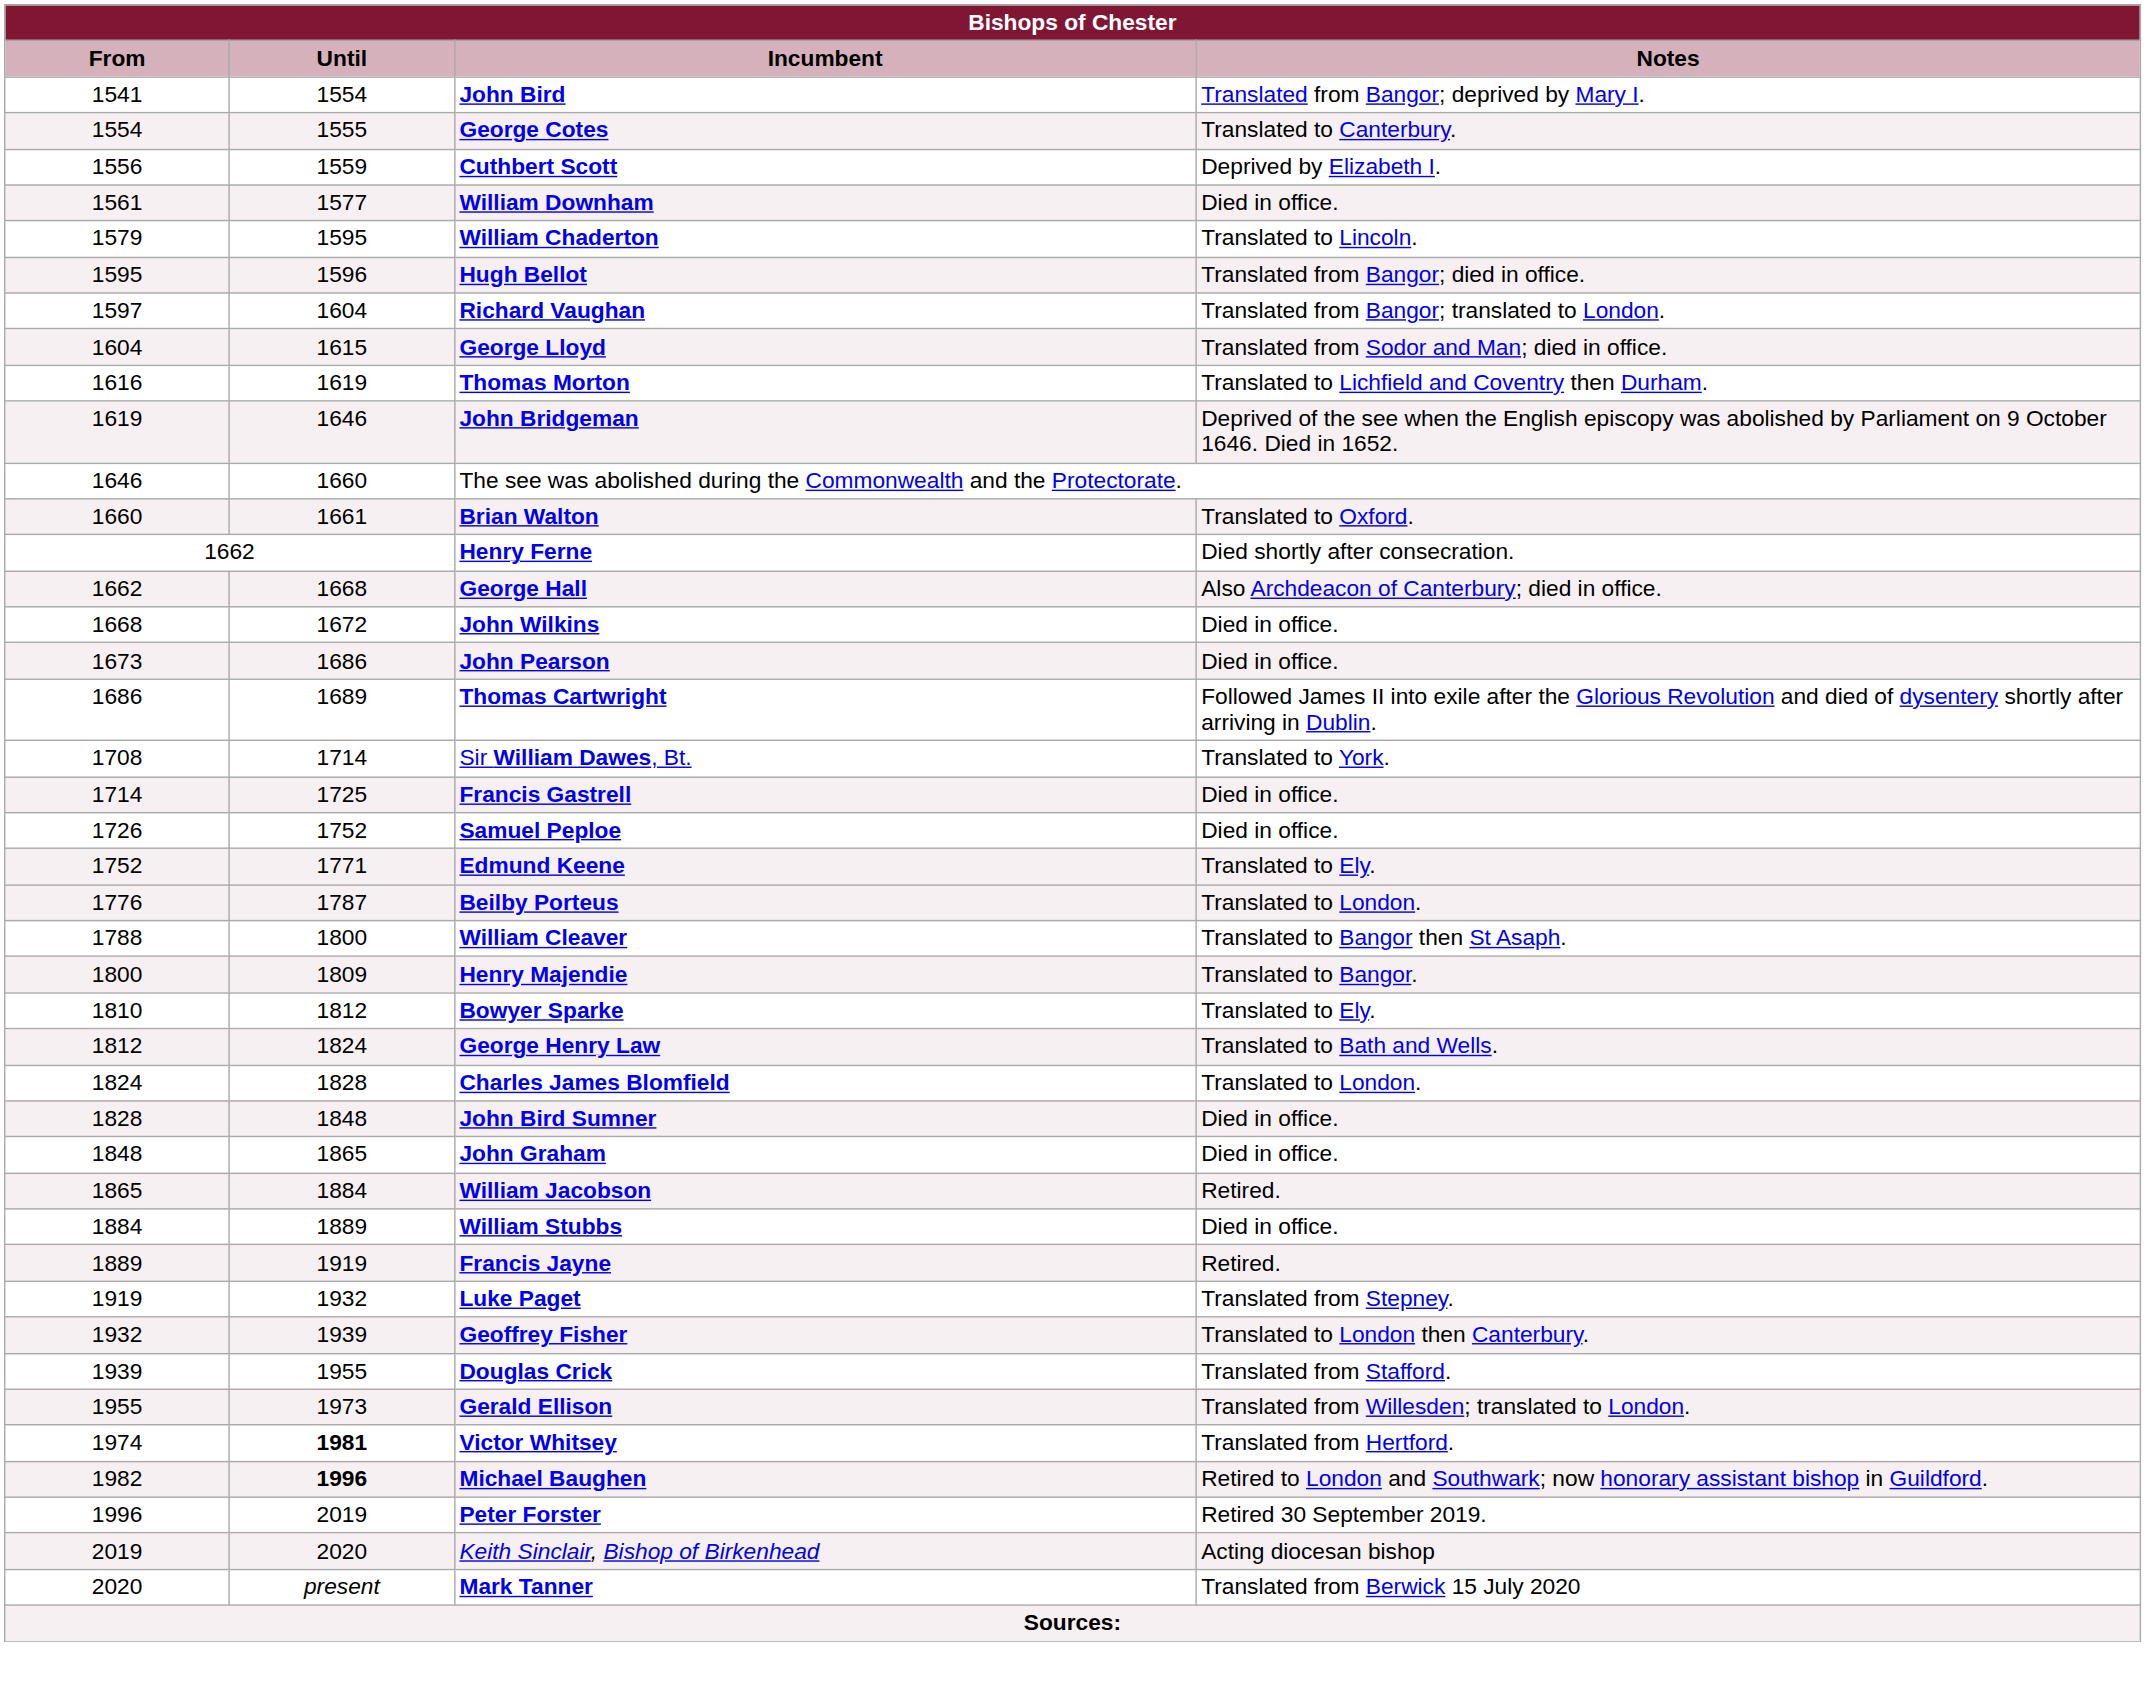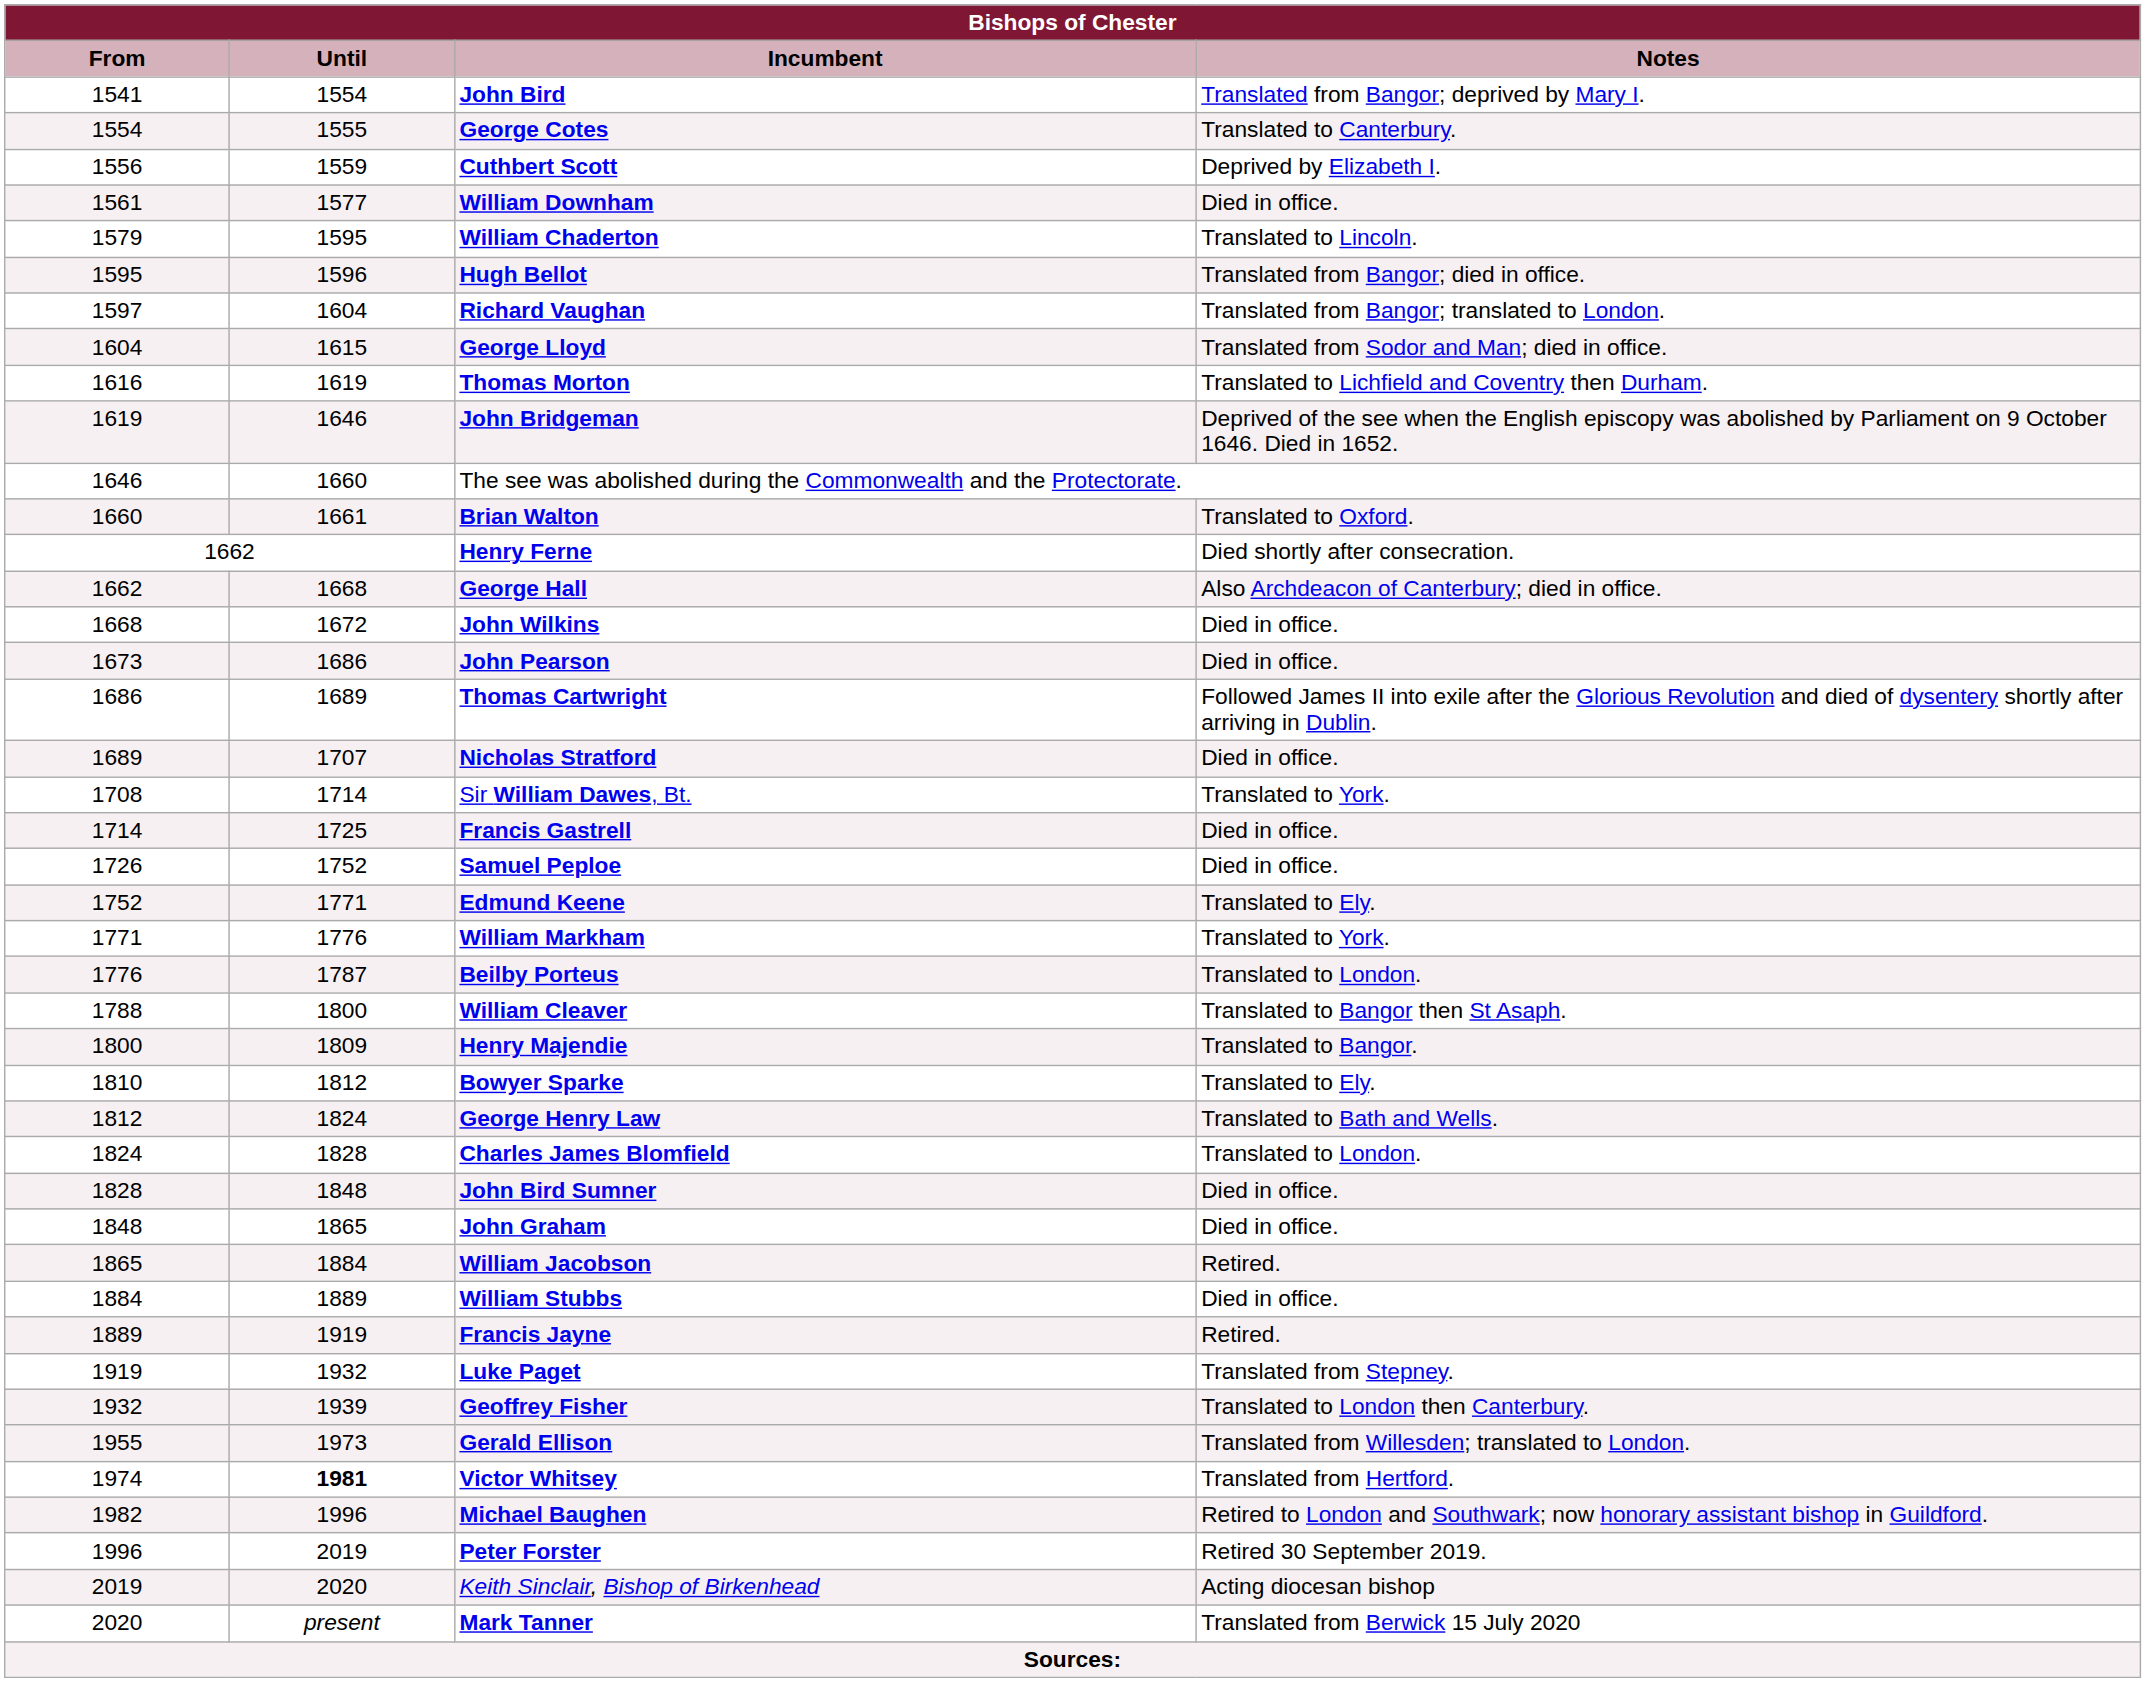 <table class="wikitable" style="width:95%;" border="1" cellpadding="2">
 <tr>
 <th colspan="4" style="background-color: #7F1734; color: white;">Bishops of Chester</th>
 </tr>
 <tr align=center>
 <th style="background-color: #D4B1BB; width: 10%;">From</th>
 <th style="background-color: #D4B1BB; width: 10%;">Until</th>
 <th style="background-color: #D4B1BB; width: 33%;">Incumbent</th>
 <th style="background-color: #D4B1BB; width: 42%;">Notes</th>
 </tr>
 <tr valign="top" style="background-color: white;">
 <td style="text-align: center;">1541</td>
 <td style="text-align: center;">1554</td>
 <td> <strong><a href='#'>John Bird</a></strong></td>
 <td><a href='#'>Translated</a> from <a href='#'>Bangor</a>; deprived by <a href='#'>Mary I</a>.</td>
 </tr>
 <tr valign="top" style="background-color: #F7F0F2;">
 <td style="text-align: center;">1554</td>
 <td style="text-align: center;">1555</td>
 <td> <strong><a href='#'>George Cotes</a></strong></td>
 <td>Translated to <a href='#'>Canterbury</a>.</td>
 </tr>
 <tr valign="top" style="background-color: white;">
 <td style="text-align: center;">1556</td>
 <td style="text-align: center;">1559</td>
 <td> <strong><a href='#'>Cuthbert Scott</a></strong></td>
 <td>Deprived by <a href='#'>Elizabeth I</a>.</td>
 </tr>
 <tr valign="top" style="background-color: #F7F0F2;">
 <td style="text-align: center;">1561</td>
 <td style="text-align: center;">1577</td>
 <td> <strong><a href='#'>William Downham</a></strong></td>
 <td>Died in office.</td>
 </tr>
 <tr valign="top" style="background-color: white;">
 <td style="text-align: center;">1579</td>
 <td style="text-align: center;">1595</td>
 <td> <strong><a href='#'>William Chaderton</a></strong></td>
 <td>Translated to <a href='#'>Lincoln</a>.</td>
 </tr>
 <tr valign="top" style="background-color: #F7F0F2;">
 <td style="text-align: center;">1595</td>
 <td style="text-align: center;">1596</td>
 <td> <strong><a href='#'>Hugh Bellot</a></strong></td>
 <td>Translated from <a href='#'>Bangor</a>; died in office.</td>
 </tr>
 <tr valign="top" style="background-color: white;">
 <td style="text-align: center;">1597</td>
 <td style="text-align: center;">1604</td>
 <td> <strong><a href='#'>Richard Vaughan</a></strong></td>
 <td>Translated from <a href='#'>Bangor</a>; translated to <a href='#'>London</a>.</td>
 </tr>
 <tr valign="top" style="background-color: #F7F0F2;">
 <td style="text-align: center;">1604</td>
 <td style="text-align: center;">1615</td>
 <td> <strong><a href='#'>George Lloyd</a></strong></td>
 <td>Translated from <a href='#'>Sodor and Man</a>; died in office.</td>
 </tr>
 <tr valign="top" style="background-color: white;">
 <td style="text-align: center;">1616</td>
 <td style="text-align: center;">1619</td>
 <td> <strong><a href='#'>Thomas Morton</a></strong></td>
 <td>Translated to <a href='#'>Lichfield and Coventry</a> then <a href='#'>Durham</a>.</td>
 </tr>
 <tr valign="top" style="background-color: #F7F0F2;">
 <td style="text-align: center;">1619</td>
 <td style="text-align: center;">1646</td>
 <td> <strong><a href='#'>John Bridgeman</a></strong></td>
 <td>Deprived of the see when the English episcopy was abolished by Parliament on 9 October 1646. Died in 1652.</td>
 </tr>
 <tr valign="top" style="background-color: white;">
 <td style="text-align: center;">1646</td>
 <td style="text-align: center;">1660</td>
 <td colspan=2>The see was abolished during the <a href='#'>Commonwealth</a> and the <a href='#'>Protectorate</a>.</td>
 </tr>
 <tr valign="top" style="background-color: #F7F0F2;">
 <td style="text-align: center;">1660</td>
 <td style="text-align: center;">1661</td>
 <td> <strong><a href='#'>Brian Walton</a></strong></td>
 <td>Translated to <a href='#'>Oxford</a>.</td>
 </tr>
 <tr valign="top" style="background-color: white;">
 <td style="text-align: center;" colspan=2>1662</td>
 <td> <strong><a href='#'>Henry Ferne</a></strong></td>
 <td>Died shortly after consecration.</td>
 </tr>
 <tr valign="top" style="background-color: #F7F0F2;">
 <td style="text-align: center;">1662</td>
 <td style="text-align: center;">1668</td>
 <td> <strong><a href='#'>George Hall</a></strong></td>
 <td>Also <a href='#'>Archdeacon of Canterbury</a>; died in office.</td>
 </tr>
 <tr valign="top" style="background-color: white;">
 <td style="text-align: center;">1668</td>
 <td style="text-align: center;">1672</td>
 <td> <strong><a href='#'>John Wilkins</a></strong></td>
 <td>Died in office.</td>
 </tr>
 <tr valign="top" style="background-color: #F7F0F2;">
 <td style="text-align: center;">1673</td>
 <td style="text-align: center;">1686</td>
 <td> <strong><a href='#'>John Pearson</a></strong></td>
 <td>Died in office.</td>
 </tr>
 <tr valign="top" style="background-color: white;">
 <td style="text-align: center;">1686</td>
 <td style="text-align: center;">1689</td>
 <td> <strong><a href='#'>Thomas Cartwright</a></strong></td>
 <td>Followed James II into exile after the <a href='#'>Glorious Revolution</a> and died of <a href='#'>dysentery</a> shortly after arriving in <a href='#'>Dublin</a>.</td>
 </tr>
+<tr valign="top" style="background-color: #F7F0F2;">
+<td style="text-align: center;">1689</td>
+<td style="text-align: center;">1707</td>
+<td> <strong><a href='#'>Nicholas Stratford</a></strong></td>
+<td>Died in office.</td>
+</tr>
 <tr valign="top" style="background-color: white;">
 <td style="text-align: center;">1708</td>
 <td style="text-align: center;">1714</td>
 <td> <a href='#'>Sir <strong>William Dawes</strong>, Bt.</a></td>
 <td>Translated to <a href='#'>York</a>.</td>
 </tr>
 <tr valign="top" style="background-color: #F7F0F2;">
 <td style="text-align: center;">1714</td>
 <td style="text-align: center;">1725</td>
 <td> <strong><a href='#'>Francis Gastrell</a></strong></td>
 <td>Died in office.</td>
 </tr>
 <tr valign="top" style="background-color: white;">
 <td style="text-align: center;">1726</td>
 <td style="text-align: center;">1752</td>
 <td> <strong><a href='#'>Samuel Peploe</a></strong></td>
 <td>Died in office.</td>
 </tr>
 <tr valign="top" style="background-color: #F7F0F2;">
 <td style="text-align: center;">1752</td>
 <td style="text-align: center;">1771</td>
 <td> <strong><a href='#'>Edmund Keene</a></strong></td>
 <td>Translated to <a href='#'>Ely</a>.</td>
+</tr>
+<tr valign="top" style="background-color: white;">
+<td style="text-align: center;">1771</td>
+<td style="text-align: center;">1776</td>
+<td> <strong><a href='#'>William Markham</a></strong></td>
+<td>Translated to <a href='#'>York</a>.</td>
 </tr>
 <tr valign="top" style="background-color: #F7F0F2;">
 <td style="text-align: center;">1776</td>
 <td style="text-align: center;">1787</td>
 <td> <strong><a href='#'>Beilby Porteus</a></strong></td>
 <td>Translated to <a href='#'>London</a>.</td>
 </tr>
 <tr valign="top" style="background-color: white;">
 <td style="text-align: center;">1788</td>
 <td style="text-align: center;">1800</td>
 <td> <strong><a href='#'>William Cleaver</a></strong></td>
 <td>Translated to <a href='#'>Bangor</a> then <a href='#'>St Asaph</a>.</td>
 </tr>
 <tr valign="top" style="background-color: #F7F0F2;">
 <td style="text-align: center;">1800</td>
 <td style="text-align: center;">1809</td>
 <td> <strong><a href='#'>Henry Majendie</a></strong></td>
 <td>Translated to <a href='#'>Bangor</a>.</td>
 </tr>
 <tr valign="top" style="background-color: white;">
 <td style="text-align: center;">1810</td>
 <td style="text-align: center;">1812</td>
 <td> <strong><a href='#'>Bowyer Sparke</a></strong></td>
 <td>Translated to <a href='#'>Ely</a>.</td>
 </tr>
 <tr valign="top" style="background-color: #F7F0F2;">
 <td style="text-align: center;">1812</td>
 <td style="text-align: center;">1824</td>
 <td> <strong><a href='#'>George Henry Law</a></strong></td>
 <td>Translated to <a href='#'>Bath and Wells</a>.</td>
 </tr>
 <tr valign="top" style="background-color: white;">
 <td style="text-align: center;">1824</td>
 <td style="text-align: center;">1828</td>
 <td> <strong><a href='#'>Charles James Blomfield</a></strong></td>
 <td>Translated to <a href='#'>London</a>.</td>
 </tr>
 <tr valign="top" style="background-color: #F7F0F2;">
 <td style="text-align: center;">1828</td>
 <td style="text-align: center;">1848</td>
 <td> <strong><a href='#'>John Bird Sumner</a></strong></td>
 <td>Died in office.</td>
 </tr>
 <tr valign="top" style="background-color: white;">
 <td style="text-align: center;">1848</td>
 <td style="text-align: center;">1865</td>
 <td> <strong><a href='#'>John Graham</a></strong></td>
 <td>Died in office.</td>
 </tr>
 <tr valign="top" style="background-color: #F7F0F2;">
 <td style="text-align: center;">1865</td>
 <td style="text-align: center;">1884</td>
 <td> <strong><a href='#'>William Jacobson</a></strong></td>
 <td>Retired.</td>
 </tr>
 <tr valign="top" style="background-color: white;">
 <td style="text-align: center;">1884</td>
 <td style="text-align: center;">1889</td>
 <td> <strong><a href='#'>William Stubbs</a></strong></td>
 <td>Died in office.</td>
 </tr>
 <tr valign="top" style="background-color: #F7F0F2;">
 <td style="text-align: center;">1889</td>
 <td style="text-align: center;">1919</td>
 <td> <strong><a href='#'>Francis Jayne</a></strong></td>
 <td>Retired.</td>
 </tr>
 <tr valign="top" style="background-color: white;">
 <td style="text-align: center;">1919</td>
 <td style="text-align: center;">1932</td>
 <td> <strong><a href='#'>Luke Paget</a></strong></td>
 <td>Translated from <a href='#'>Stepney</a>.</td>
 </tr>
 <tr valign="top" style="background-color: #F7F0F2;">
 <td style="text-align: center;">1932</td>
 <td style="text-align: center;">1939</td>
 <td> <strong><a href='#'>Geoffrey Fisher</a></strong></td>
 <td>Translated to <a href='#'>London</a> then <a href='#'>Canterbury</a>.</td>
 </tr>
-<tr valign="top" style="background-color: white;">
-<td style="text-align: center;">1939</td>
-<td style="text-align: center;">1955</td>
-<td> <strong><a href='#'>Douglas Crick</a></strong></td>
-<td>Translated from <a href='#'>Stafford</a>.</td>
-</tr>
 <tr valign="top" style="background-color: #F7F0F2;">
 <td style="text-align: center;">1955</td>
 <td style="text-align: center;">1973</td>
 <td> <strong><a href='#'>Gerald Ellison</a></strong></td>
 <td>Translated from <a href='#'>Willesden</a>; translated to <a href='#'>London</a>.</td>
 </tr>
 <tr valign="top" style="background-color: white;">
 <td style="text-align: center;">1974</td>
 <td style="text-align: center;"><strong>1981</strong></td>
 <td> <strong><a href='#'>Victor Whitsey</a></strong></td>
 <td>Translated from <a href='#'>Hertford</a>.</td>
 </tr>
 <tr valign="top" style="background-color: #F7F0F2;">
 <td style="text-align: center;">1982</td>
-<td style="text-align: center;"><strong>1996</strong></td>
+<td style="text-align: center;">1996</td>
 <td> <strong><a href='#'>Michael Baughen</a></strong></td>
 <td>Retired to <a href='#'>London</a> and <a href='#'>Southwark</a>; now <a href='#'>honorary assistant bishop</a> in <a href='#'>Guildford</a>.</td>
 </tr>
 <tr valign="top" style="background-color: white;">
 <td style="text-align: center;">1996</td>
 <td style="text-align: center;">2019</td>
 <td> <strong><a href='#'>Peter Forster</a></strong></td>
 <td>Retired 30 September 2019.</td>
 </tr>
 <tr valign="top" style="background-color: #F7F0F2;">
 <td style="text-align: center;">2019</td>
 <td style="text-align: center;">2020</td>
 <td> <em><a href='#'>Keith Sinclair</a>, <a href='#'>Bishop of Birkenhead</a></em></td>
 <td>Acting diocesan bishop</td>
 </tr>
 <tr valign="top" style="background-color: white;">
 <td style="text-align: center;">2020</td>
 <td style="text-align: center;"><em>present</em></td>
 <td> <strong><a href='#'>Mark Tanner</a></strong></td>
 <td>Translated from <a href='#'>Berwick</a> 15 July 2020</td>
 </tr>
 <tr valign="top" style="background-color: #F7F0F2;">
 <td style="text-align:center;" colspan="4"><strong>Sources:</strong></td>
 </tr>
 </table>
